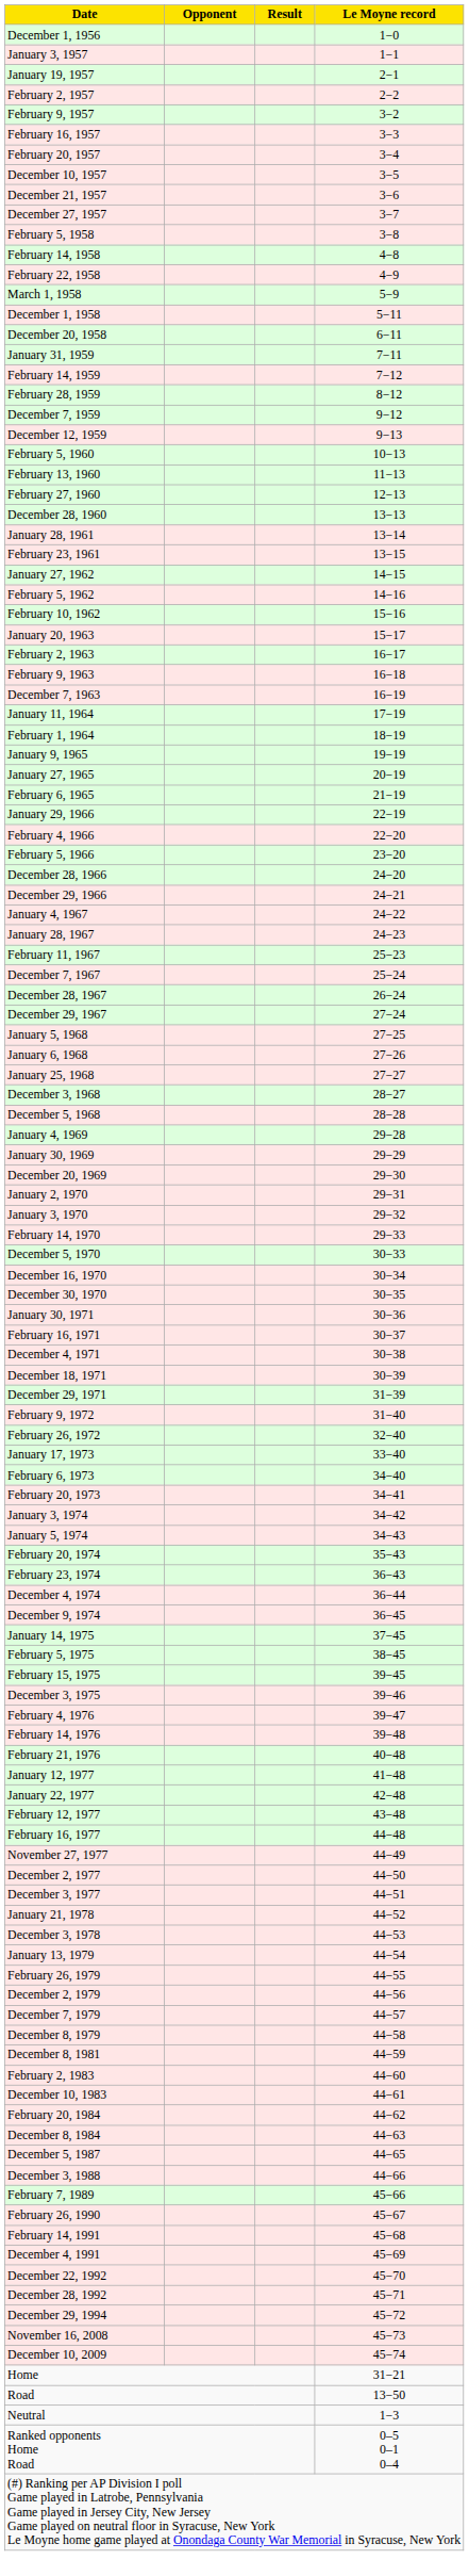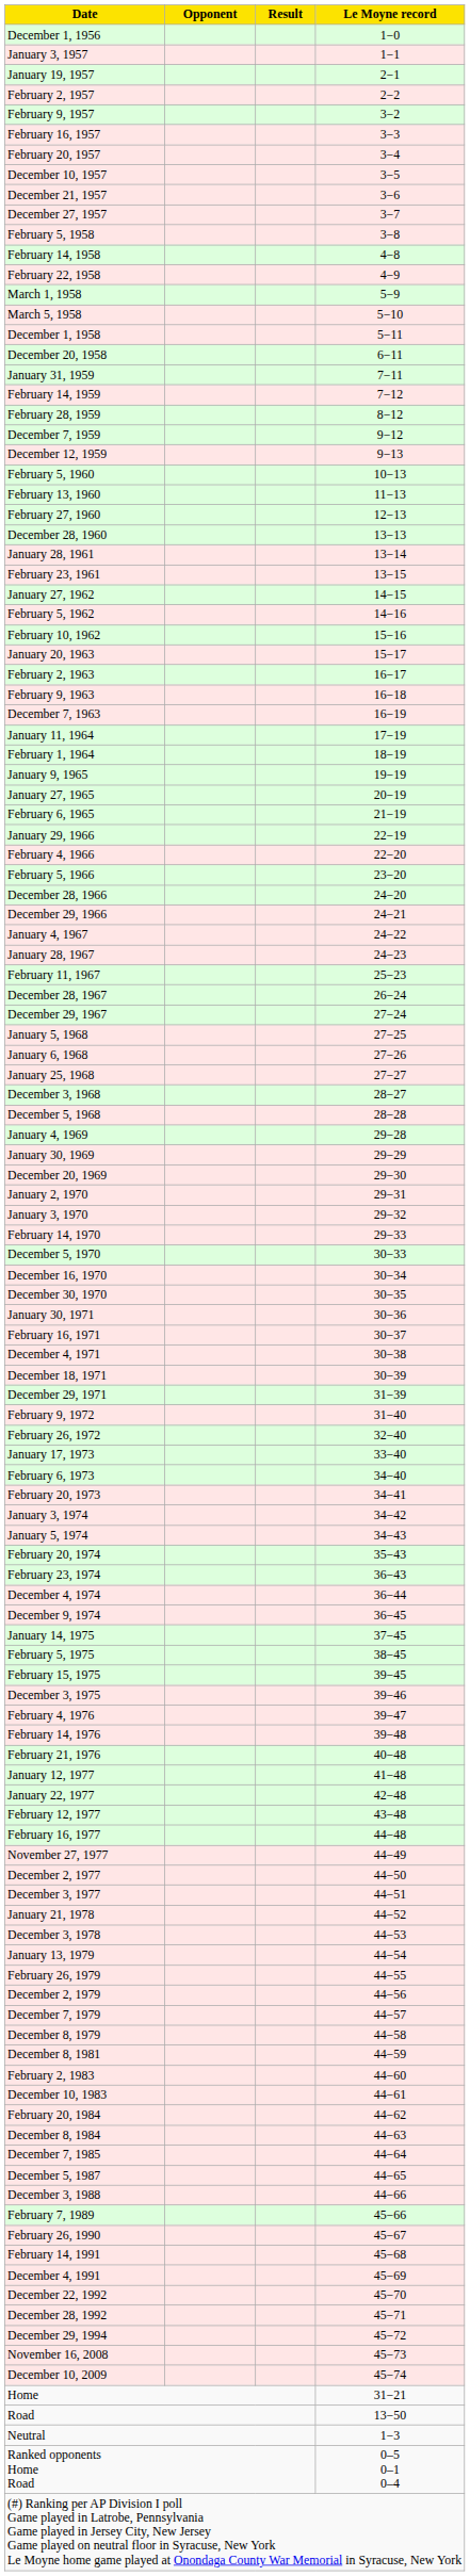 <table class="wikitable sortable sticky-header">
 <tr>
 <th style="background-color:#fce300;"><span>Date</span></th>
 <th style="background-color:#fce300;"><span>Opponent</span></th>
 <th data-sort-type=number style="background-color:#fce300;"><span>Result</span></th>
 <th class="unsortable" style="background-color:#fce300;"><span>Le Moyne record</span></th>
 </tr>
 <tr style="background:#DDFFDD;">
 <td>December 1, 1956</td>
 <td></td>
 <td></td>
 <td align=center>1−0</td>
 </tr>
 <tr style="background:#FFE6E6;">
 <td>January 3, 1957</td>
 <td></td>
 <td></td>
 <td align=center>1−1</td>
 </tr>
 <tr style="background:#DDFFDD;">
 <td>January 19, 1957</td>
 <td></td>
 <td></td>
 <td align=center>2−1</td>
 </tr>
 <tr style="background:#FFE6E6;">
 <td>February 2, 1957</td>
 <td></td>
 <td></td>
 <td align=center>2−2</td>
 </tr>
 <tr style="background:#DDFFDD;">
 <td>February 9, 1957</td>
 <td></td>
 <td></td>
 <td align=center>3−2</td>
 </tr>
 <tr style="background:#FFE6E6;">
 <td>February 16, 1957</td>
 <td></td>
 <td></td>
 <td align=center>3−3</td>
 </tr>
 <tr style="background:#FFE6E6;">
 <td>February 20, 1957</td>
 <td></td>
 <td></td>
 <td align=center>3−4</td>
 </tr>
 <tr style="background:#FFE6E6;">
 <td>December 10, 1957</td>
 <td></td>
 <td></td>
 <td align=center>3−5</td>
 </tr>
 <tr style="background:#FFE6E6;">
 <td>December 21, 1957</td>
 <td></td>
 <td></td>
 <td align=center>3−6</td>
 </tr>
 <tr style="background:#FFE6E6;">
 <td>December 27, 1957</td>
 <td></td>
 <td></td>
 <td align=center>3−7</td>
 </tr>
 <tr style="background:#FFE6E6;">
 <td>February 5, 1958</td>
 <td></td>
 <td></td>
 <td align=center>3−8</td>
 </tr>
 <tr style="background:#DDFFDD;">
 <td>February 14, 1958</td>
 <td></td>
 <td></td>
 <td align=center>4−8</td>
 </tr>
 <tr style="background:#FFE6E6;">
 <td>February 22, 1958</td>
 <td></td>
 <td></td>
 <td align=center>4−9</td>
 </tr>
 <tr style="background:#DDFFDD;">
 <td>March 1, 1958</td>
 <td></td>
 <td></td>
 <td align=center>5−9</td>
+</tr>
+<tr style="background:#FFE6E6;">
+<td>March 5, 1958</td>
+<td></td>
+<td></td>
+<td align=center>5−10</td>
 </tr>
 <tr style="background:#FFE6E6;">
 <td>December 1, 1958</td>
 <td></td>
 <td></td>
 <td align=center>5−11</td>
 </tr>
 <tr style="background:#DDFFDD;">
 <td>December 20, 1958</td>
 <td></td>
 <td></td>
 <td align=center>6−11</td>
 </tr>
 <tr style="background:#DDFFDD;">
 <td>January 31, 1959</td>
 <td></td>
 <td></td>
 <td align=center>7−11</td>
 </tr>
 <tr style="background:#FFE6E6;">
 <td>February 14, 1959</td>
 <td></td>
 <td></td>
 <td align=center>7−12</td>
 </tr>
 <tr style="background:#DDFFDD;">
 <td>February 28, 1959</td>
 <td></td>
 <td></td>
 <td align=center>8−12</td>
 </tr>
 <tr style="background:#DDFFDD;">
 <td>December 7, 1959</td>
 <td></td>
 <td></td>
 <td align=center>9−12</td>
 </tr>
 <tr style="background:#FFE6E6;">
 <td>December 12, 1959</td>
 <td></td>
 <td></td>
 <td align=center>9−13</td>
 </tr>
 <tr style="background:#DDFFDD;">
 <td>February 5, 1960</td>
 <td></td>
 <td></td>
 <td align=center>10−13</td>
 </tr>
 <tr style="background:#DDFFDD;">
 <td>February 13, 1960</td>
 <td></td>
 <td></td>
 <td align=center>11−13</td>
 </tr>
 <tr style="background:#DDFFDD;">
 <td>February 27, 1960</td>
 <td></td>
 <td></td>
 <td align=center>12−13</td>
 </tr>
 <tr style="background:#DDFFDD;">
 <td>December 28, 1960</td>
 <td></td>
 <td></td>
 <td align=center>13−13</td>
 </tr>
 <tr style="background:#FFE6E6;">
 <td>January 28, 1961</td>
 <td></td>
 <td></td>
 <td align=center>13−14</td>
 </tr>
 <tr style="background:#FFE6E6;">
 <td>February 23, 1961</td>
 <td></td>
 <td></td>
 <td align=center>13−15</td>
 </tr>
 <tr style="background:#DDFFDD;">
 <td>January 27, 1962</td>
 <td></td>
 <td></td>
 <td align=center>14−15</td>
 </tr>
 <tr style="background:#FFE6E6;">
 <td>February 5, 1962</td>
 <td></td>
 <td></td>
 <td align=center>14−16</td>
 </tr>
 <tr style="background:#DDFFDD;">
 <td>February 10, 1962</td>
 <td></td>
 <td></td>
 <td align=center>15−16</td>
 </tr>
 <tr style="background:#FFE6E6;">
 <td>January 20, 1963</td>
 <td></td>
 <td></td>
 <td align=center>15−17</td>
 </tr>
 <tr style="background:#DDFFDD;">
 <td>February 2, 1963</td>
 <td></td>
 <td></td>
 <td align=center>16−17</td>
 </tr>
 <tr style="background:#FFE6E6;">
 <td>February 9, 1963</td>
 <td></td>
 <td></td>
 <td align=center>16−18</td>
 </tr>
 <tr style="background:#FFE6E6;">
 <td>December 7, 1963</td>
 <td></td>
 <td></td>
 <td align=center>16−19</td>
 </tr>
 <tr style="background:#DDFFDD;">
 <td>January 11, 1964</td>
 <td></td>
 <td></td>
 <td align=center>17−19</td>
 </tr>
 <tr style="background:#DDFFDD;">
 <td>February 1, 1964</td>
 <td></td>
 <td></td>
 <td align=center>18−19</td>
 </tr>
 <tr style="background:#DDFFDD;">
 <td>January 9, 1965</td>
 <td></td>
 <td></td>
 <td align=center>19−19</td>
 </tr>
 <tr style="background:#DDFFDD;">
 <td>January 27, 1965</td>
 <td></td>
 <td></td>
 <td align=center>20−19</td>
 </tr>
 <tr style="background:#DDFFDD;">
 <td>February 6, 1965</td>
 <td></td>
 <td></td>
 <td align=center>21−19</td>
 </tr>
 <tr style="background:#DDFFDD;">
 <td>January 29, 1966</td>
 <td></td>
 <td></td>
 <td align=center>22−19</td>
 </tr>
 <tr style="background:#FFE6E6;">
 <td>February 4, 1966</td>
 <td></td>
 <td></td>
 <td align=center>22−20</td>
 </tr>
 <tr style="background:#DDFFDD;">
 <td>February 5, 1966</td>
 <td></td>
 <td></td>
 <td align=center>23−20</td>
 </tr>
 <tr style="background:#DDFFDD;">
 <td>December 28, 1966</td>
 <td></td>
 <td></td>
 <td align=center>24−20</td>
 </tr>
 <tr style="background:#FFE6E6;">
 <td>December 29, 1966</td>
 <td></td>
 <td></td>
 <td align=center>24−21</td>
 </tr>
 <tr style="background:#FFE6E6;">
 <td>January 4, 1967</td>
 <td></td>
 <td></td>
 <td align=center>24−22</td>
 </tr>
 <tr style="background:#FFE6E6;">
 <td>January 28, 1967</td>
 <td></td>
 <td></td>
 <td align=center>24−23</td>
 </tr>
 <tr style="background:#DDFFDD;">
 <td>February 11, 1967</td>
 <td></td>
 <td></td>
 <td align=center>25−23</td>
-</tr>
-<tr style="background:#FFE6E6;">
-<td>December 7, 1967</td>
-<td></td>
-<td></td>
-<td align=center>25−24</td>
 </tr>
 <tr style="background:#DDFFDD;">
 <td>December 28, 1967</td>
 <td></td>
 <td></td>
 <td align=center>26−24</td>
 </tr>
 <tr style="background:#DDFFDD;">
 <td>December 29, 1967</td>
 <td></td>
 <td></td>
 <td align=center>27−24</td>
 </tr>
 <tr style="background:#FFE6E6;">
 <td>January 5, 1968</td>
 <td></td>
 <td></td>
 <td align=center>27−25</td>
 </tr>
 <tr style="background:#FFE6E6;">
 <td>January 6, 1968</td>
 <td></td>
 <td></td>
 <td align=center>27−26</td>
 </tr>
 <tr style="background:#FFE6E6;">
 <td>January 25, 1968</td>
 <td></td>
 <td></td>
 <td align=center>27−27</td>
 </tr>
 <tr style="background:#DDFFDD;">
 <td>December 3, 1968</td>
 <td></td>
 <td></td>
 <td align=center>28−27</td>
 </tr>
 <tr style="background:#FFE6E6;">
 <td>December 5, 1968</td>
 <td></td>
 <td></td>
 <td align=center>28−28</td>
 </tr>
 <tr style="background:#DDFFDD;">
 <td>January 4, 1969</td>
 <td></td>
 <td></td>
 <td align=center>29−28</td>
 </tr>
 <tr style="background:#FFE6E6;">
 <td>January 30, 1969</td>
 <td></td>
 <td></td>
 <td align=center>29−29</td>
 </tr>
 <tr style="background:#FFE6E6;">
 <td>December 20, 1969</td>
 <td></td>
 <td></td>
 <td align=center>29−30</td>
 </tr>
 <tr style="background:#FFE6E6;">
 <td>January 2, 1970</td>
 <td></td>
 <td></td>
 <td align=center>29−31</td>
 </tr>
 <tr style="background:#FFE6E6;">
 <td>January 3, 1970</td>
 <td></td>
 <td></td>
 <td align=center>29−32</td>
 </tr>
 <tr style="background:#FFE6E6;">
 <td>February 14, 1970</td>
 <td></td>
 <td></td>
 <td align=center>29−33</td>
 </tr>
 <tr style="background:#DDFFDD;">
 <td>December 5, 1970</td>
 <td></td>
 <td></td>
 <td align=center>30−33</td>
 </tr>
 <tr style="background:#FFE6E6;">
 <td>December 16, 1970</td>
 <td></td>
 <td></td>
 <td align=center>30−34</td>
 </tr>
 <tr style="background:#FFE6E6;">
 <td>December 30, 1970</td>
 <td></td>
 <td></td>
 <td align=center>30−35</td>
 </tr>
 <tr style="background:#FFE6E6;">
 <td>January 30, 1971</td>
 <td></td>
 <td></td>
 <td align=center>30−36</td>
 </tr>
 <tr style="background:#FFE6E6;">
 <td>February 16, 1971</td>
 <td></td>
 <td></td>
 <td align=center>30−37</td>
 </tr>
 <tr style="background:#FFE6E6;">
 <td>December 4, 1971</td>
 <td></td>
 <td></td>
 <td align=center>30−38</td>
 </tr>
 <tr style="background:#FFE6E6;">
 <td>December 18, 1971</td>
 <td></td>
 <td></td>
 <td align=center>30−39</td>
 </tr>
 <tr style="background:#DDFFDD;">
 <td>December 29, 1971</td>
 <td></td>
 <td></td>
 <td align=center>31−39</td>
 </tr>
 <tr style="background:#FFE6E6;">
 <td>February 9, 1972</td>
 <td></td>
 <td></td>
 <td align=center>31−40</td>
 </tr>
 <tr style="background:#DDFFDD;">
 <td>February 26, 1972</td>
 <td></td>
 <td></td>
 <td align=center>32−40</td>
 </tr>
 <tr style="background:#DDFFDD;">
 <td>January 17, 1973</td>
 <td></td>
 <td></td>
 <td align=center>33−40</td>
 </tr>
 <tr style="background:#DDFFDD;">
 <td>February 6, 1973</td>
 <td></td>
 <td></td>
 <td align=center>34−40</td>
 </tr>
 <tr style="background:#FFE6E6;">
 <td>February 20, 1973</td>
 <td></td>
 <td></td>
 <td align=center>34−41</td>
 </tr>
 <tr style="background:#FFE6E6;">
 <td>January 3, 1974</td>
 <td></td>
 <td></td>
 <td align=center>34−42</td>
 </tr>
 <tr style="background:#FFE6E6;">
 <td>January 5, 1974</td>
 <td></td>
 <td></td>
 <td align=center>34−43</td>
 </tr>
 <tr style="background:#DDFFDD;">
 <td>February 20, 1974</td>
 <td></td>
 <td></td>
 <td align=center>35−43</td>
 </tr>
 <tr style="background:#DDFFDD;">
 <td>February 23, 1974</td>
 <td></td>
 <td></td>
 <td align=center>36−43</td>
 </tr>
 <tr style="background:#FFE6E6;">
 <td>December 4, 1974</td>
 <td></td>
 <td></td>
 <td align=center>36−44</td>
 </tr>
 <tr style="background:#FFE6E6;">
 <td>December 9, 1974</td>
 <td></td>
 <td></td>
 <td align=center>36−45</td>
 </tr>
 <tr style="background:#DDFFDD;">
 <td>January 14, 1975</td>
 <td></td>
 <td></td>
 <td align=center>37−45</td>
 </tr>
 <tr style="background:#DDFFDD;">
 <td>February 5, 1975</td>
 <td></td>
 <td></td>
 <td align=center>38−45</td>
 </tr>
 <tr style="background:#DDFFDD;">
 <td>February 15, 1975</td>
 <td></td>
 <td></td>
 <td align=center>39−45</td>
 </tr>
 <tr style="background:#FFE6E6;">
 <td>December 3, 1975</td>
 <td></td>
 <td></td>
 <td align=center>39−46</td>
 </tr>
 <tr style="background:#FFE6E6;">
 <td>February 4, 1976</td>
 <td></td>
 <td></td>
 <td align=center>39−47</td>
 </tr>
 <tr style="background:#FFE6E6;">
 <td>February 14, 1976</td>
 <td></td>
 <td></td>
 <td align=center>39−48</td>
 </tr>
 <tr style="background:#DDFFDD;">
 <td>February 21, 1976</td>
 <td></td>
 <td></td>
 <td align=center>40−48</td>
 </tr>
 <tr style="background:#DDFFDD;">
 <td>January 12, 1977</td>
 <td></td>
 <td></td>
 <td align=center>41−48</td>
 </tr>
 <tr style="background:#DDFFDD;">
 <td>January 22, 1977</td>
 <td></td>
 <td></td>
 <td align=center>42−48</td>
 </tr>
 <tr style="background:#DDFFDD;">
 <td>February 12, 1977</td>
 <td></td>
 <td></td>
 <td align=center>43−48</td>
 </tr>
 <tr style="background:#DDFFDD;">
 <td>February 16, 1977</td>
 <td></td>
 <td></td>
 <td align=center>44−48</td>
 </tr>
 <tr style="background:#FFE6E6;">
 <td>November 27, 1977</td>
 <td></td>
 <td></td>
 <td align=center>44−49</td>
 </tr>
 <tr style="background:#FFE6E6;">
 <td>December 2, 1977</td>
 <td></td>
 <td></td>
 <td align=center>44−50</td>
 </tr>
 <tr style="background:#FFE6E6;">
 <td>December 3, 1977</td>
 <td></td>
 <td></td>
 <td align=center>44−51</td>
 </tr>
 <tr style="background:#FFE6E6;">
 <td>January 21, 1978</td>
 <td></td>
 <td></td>
 <td align=center>44−52</td>
 </tr>
 <tr style="background:#FFE6E6;">
 <td>December 3, 1978</td>
 <td></td>
 <td></td>
 <td align=center>44−53</td>
 </tr>
 <tr style="background:#FFE6E6;">
 <td>January 13, 1979</td>
 <td></td>
 <td></td>
 <td align=center>44−54</td>
 </tr>
 <tr style="background:#FFE6E6;">
 <td>February 26, 1979</td>
 <td></td>
 <td></td>
 <td align=center>44−55</td>
 </tr>
 <tr style="background:#FFE6E6;">
 <td>December 2, 1979</td>
 <td></td>
 <td></td>
 <td align=center>44−56</td>
 </tr>
 <tr style="background:#FFE6E6;">
 <td>December 7, 1979</td>
 <td></td>
 <td></td>
 <td align=center>44−57</td>
 </tr>
 <tr style="background:#FFE6E6;">
 <td>December 8, 1979</td>
 <td></td>
 <td></td>
 <td align=center>44−58</td>
 </tr>
 <tr style="background:#FFE6E6;">
 <td>December 8, 1981</td>
 <td></td>
 <td></td>
 <td align=center>44−59</td>
 </tr>
 <tr style="background:#FFE6E6;">
 <td>February 2, 1983</td>
 <td></td>
 <td></td>
 <td align=center>44−60</td>
 </tr>
 <tr style="background:#FFE6E6;">
 <td>December 10, 1983</td>
 <td></td>
 <td></td>
 <td align=center>44−61</td>
 </tr>
 <tr style="background:#FFE6E6;">
 <td>February 20, 1984</td>
 <td></td>
 <td></td>
 <td align=center>44−62</td>
 </tr>
 <tr style="background:#FFE6E6;">
 <td>December 8, 1984</td>
 <td></td>
 <td></td>
 <td align=center>44−63</td>
 </tr>
 <tr style="background:#FFE6E6;">
+<td>December 7, 1985</td>
+<td></td>
+<td></td>
+<td align=center>44−64</td>
+</tr>
+<tr style="background:#FFE6E6;">
 <td>December 5, 1987</td>
 <td></td>
 <td></td>
 <td align=center>44−65</td>
 </tr>
 <tr style="background:#FFE6E6;">
 <td>December 3, 1988</td>
 <td></td>
 <td></td>
 <td align=center>44−66</td>
 </tr>
 <tr style="background:#DDFFDD;">
 <td>February 7, 1989</td>
 <td></td>
 <td></td>
 <td align=center>45−66</td>
 </tr>
 <tr style="background:#FFE6E6;">
 <td>February 26, 1990</td>
 <td></td>
 <td></td>
 <td align=center>45−67</td>
 </tr>
 <tr style="background:#FFE6E6;">
 <td>February 14, 1991</td>
 <td></td>
 <td></td>
 <td align=center>45−68</td>
 </tr>
 <tr style="background:#FFE6E6;">
 <td>December 4, 1991</td>
 <td></td>
 <td></td>
 <td align=center>45−69</td>
 </tr>
 <tr style="background:#FFE6E6;">
 <td>December 22, 1992</td>
 <td></td>
 <td></td>
 <td align=center>45−70</td>
 </tr>
 <tr style="background:#FFE6E6;">
 <td>December 28, 1992</td>
 <td></td>
 <td></td>
 <td align=center>45−71</td>
 </tr>
 <tr style="background:#FFE6E6;">
 <td>December 29, 1994</td>
 <td></td>
 <td></td>
 <td align=center>45−72</td>
 </tr>
 <tr style="background:#FFE6E6;">
 <td>November 16, 2008</td>
 <td></td>
 <td></td>
 <td align=center>45−73</td>
 </tr>
 <tr style="background:#FFE6E6;">
 <td>December 10, 2009</td>
 <td></td>
 <td></td>
 <td align=center>45−74</td>
 </tr>
 <tr class="sortbottom">
 <td colspan="3;">Home</td>
 <td align=center>31−21</td>
 </tr>
 <tr class="sortbottom">
 <td colspan="3;">Road</td>
 <td align=center>13−50</td>
 </tr>
 <tr class="sortbottom">
 <td colspan="3;">Neutral</td>
 <td align=center>1−3</td>
 </tr>
 <tr class="sortbottom">
 <td colspan="3;">Ranked opponents<br> Home<br> Road</td>
 <td align=center>0–5<br>0–1<br>0–4</td>
 </tr>
 <tr class="sortbottom">
 <td colspan="4;">(#) Ranking per AP Division I poll<br> Game played in Latrobe, Pennsylvania<br> Game played in Jersey City, New Jersey<br> Game played on neutral floor in Syracuse, New York<br> Le Moyne home game played at <a href='#'>Onondaga County War Memorial</a> in Syracuse, New York</td>
 </tr>
 </table>
